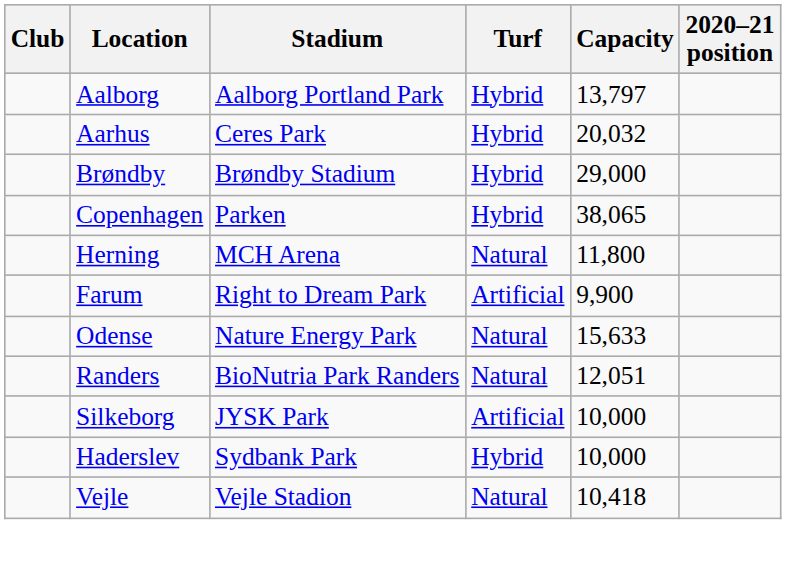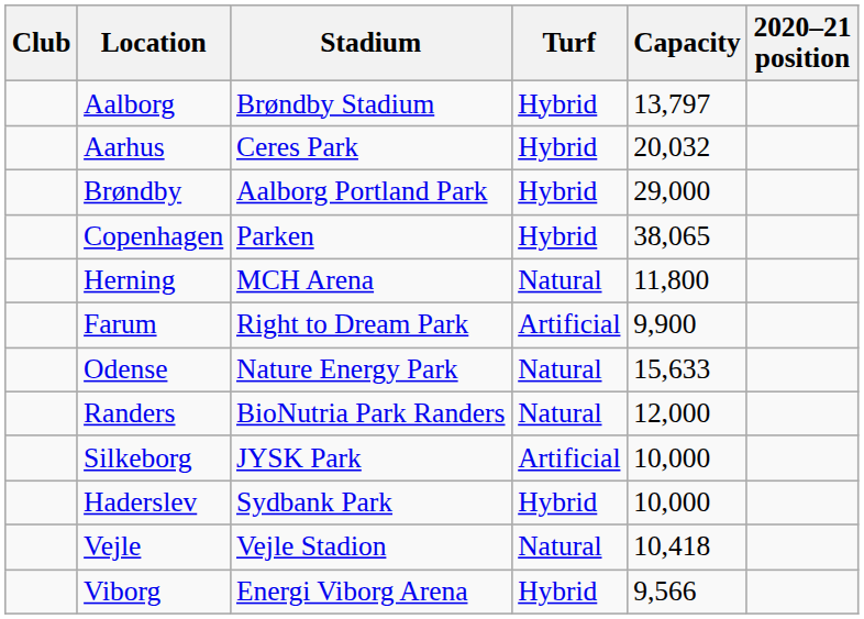 <table class="wikitable sortable">
 <tr>
 <th>Club</th>
 <th>Location</th>
 <th>Stadium</th>
 <th>Turf</th>
 <th>Capacity</th>
 <th>2020–21<br>position</th>
 </tr>
 <tr>
 <td></td>
 <td><a href='#'>Aalborg</a></td>
-<td><a href='#'>Aalborg Portland Park</a></td>
+<td><a href='#'>Brøndby Stadium</a></td>
 <td><a href='#'>Hybrid</a></td>
 <td>13,797</td>
 <td></td>
 </tr>
 <tr>
 <td></td>
 <td><a href='#'>Aarhus</a></td>
 <td><a href='#'>Ceres Park</a></td>
 <td><a href='#'>Hybrid</a></td>
 <td>20,032</td>
 <td></td>
 </tr>
 <tr>
 <td></td>
 <td><a href='#'>Brøndby</a></td>
-<td><a href='#'>Brøndby Stadium</a></td>
+<td><a href='#'>Aalborg Portland Park</a></td>
 <td><a href='#'>Hybrid</a></td>
 <td>29,000</td>
 <td></td>
 </tr>
 <tr>
 <td></td>
 <td><a href='#'>Copenhagen</a></td>
 <td><a href='#'>Parken</a></td>
 <td><a href='#'>Hybrid</a></td>
 <td>38,065</td>
 <td></td>
 </tr>
 <tr>
 <td></td>
 <td><a href='#'>Herning</a></td>
 <td><a href='#'>MCH Arena</a></td>
 <td><a href='#'>Natural</a></td>
 <td>11,800</td>
 <td></td>
 </tr>
 <tr>
 <td></td>
 <td><a href='#'>Farum</a></td>
 <td><a href='#'>Right to Dream Park</a></td>
 <td><a href='#'>Artificial</a></td>
 <td>9,900</td>
 <td></td>
 </tr>
 <tr>
 <td></td>
 <td><a href='#'>Odense</a></td>
 <td><a href='#'>Nature Energy Park</a></td>
 <td><a href='#'>Natural</a></td>
 <td>15,633</td>
 <td></td>
 </tr>
 <tr>
 <td></td>
 <td><a href='#'>Randers</a></td>
 <td><a href='#'>BioNutria Park Randers</a></td>
 <td><a href='#'>Natural</a></td>
-<td>12,051</td>
+<td>12,000</td>
 <td></td>
 </tr>
 <tr>
 <td></td>
 <td><a href='#'>Silkeborg</a></td>
 <td><a href='#'>JYSK Park</a></td>
 <td><a href='#'>Artificial</a></td>
 <td>10,000</td>
 <td></td>
 </tr>
 <tr>
 <td></td>
 <td><a href='#'>Haderslev</a></td>
 <td><a href='#'>Sydbank Park</a></td>
 <td><a href='#'>Hybrid</a></td>
 <td>10,000</td>
 <td></td>
 </tr>
 <tr>
 <td></td>
 <td><a href='#'>Vejle</a></td>
 <td><a href='#'>Vejle Stadion</a></td>
 <td><a href='#'>Natural</a></td>
 <td>10,418</td>
 <td></td>
 </tr>
+<tr>
+<td></td>
+<td><a href='#'>Viborg</a></td>
+<td><a href='#'>Energi Viborg Arena</a></td>
+<td><a href='#'>Hybrid</a></td>
+<td>9,566</td>
+<td></td>
+</tr>
 </table>
